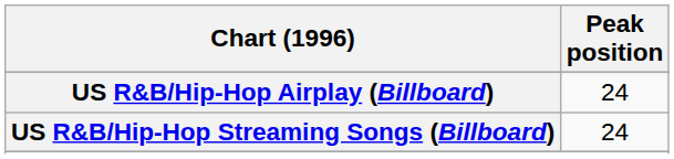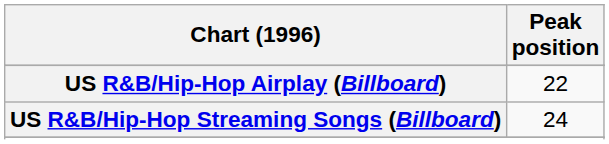 <table class="wikitable plainrowheaders sortable" style="text-align:center">
 <tr>
 <th scope="col">Chart (1996)</th>
 <th scope="col">Peak<br>position</th>
 </tr>
 <tr>
 </tr>
 <tr>
 </tr>
 <tr>
 </tr>
 <tr>
 <th scope="row">US <a href='#'>R&B/Hip-Hop Airplay</a> (<em><a href='#'>Billboard</a></em>)</th>
-<td>24</td>
+<td>22</td>
 </tr>
 <tr>
 <th scope="row">US <a href='#'>R&B/Hip-Hop Streaming Songs</a> (<em><a href='#'>Billboard</a></em>)</th>
 <td>24</td>
 </tr>
 <tr>
 </tr>
 <tr>
 </tr>
 </table>
